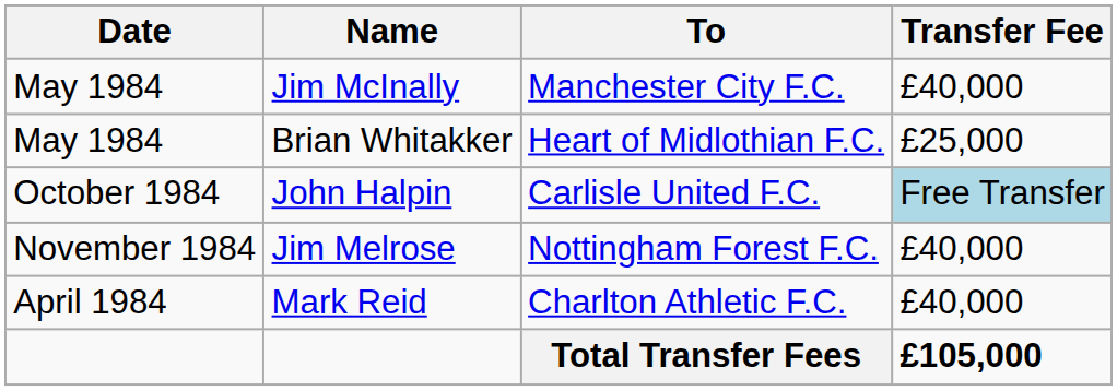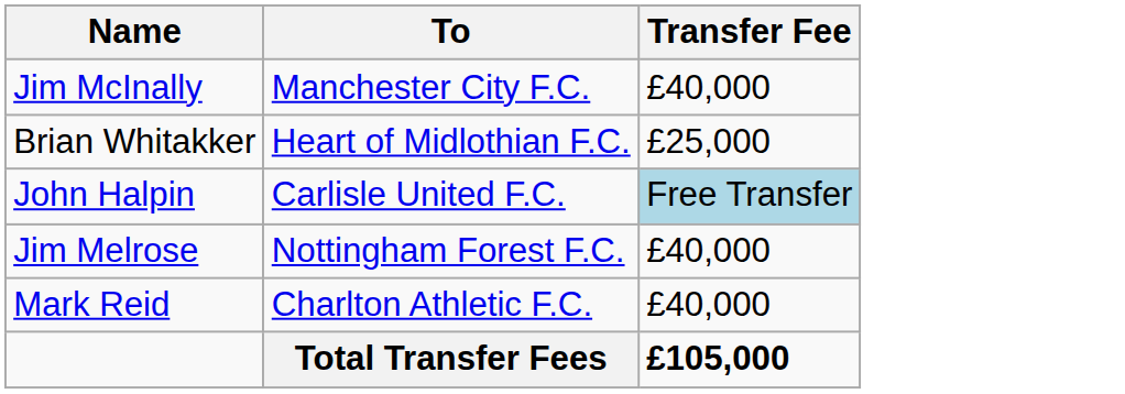 <table class="wikitable sortable">
 <tr>
-<th>Date</th>
 <th>Name</th>
 <th>To</th>
 <th>Transfer Fee</th>
 </tr>
 <tr>
-<td>May 1984</td>
 <td><a href='#'>Jim McInally</a></td>
 <td><a href='#'>Manchester City F.C.</a></td>
 <td>£40,000</td>
 </tr>
 <tr>
-<td>May 1984</td>
 <td>Brian Whitakker</td>
 <td><a href='#'>Heart of Midlothian F.C.</a></td>
 <td>£25,000</td>
 </tr>
 <tr>
-<td>October 1984</td>
 <td><a href='#'>John Halpin</a></td>
 <td><a href='#'>Carlisle United F.C.</a></td>
 <td style="background: lightblue;">Free Transfer</td>
 </tr>
 <tr>
-<td>November 1984</td>
 <td><a href='#'>Jim Melrose</a></td>
 <td><a href='#'>Nottingham Forest F.C.</a></td>
 <td>£40,000</td>
 </tr>
 <tr>
-<td>April 1984</td>
 <td><a href='#'>Mark Reid</a></td>
 <td><a href='#'>Charlton Athletic F.C.</a></td>
 <td>£40,000</td>
 </tr>
 <tr>
 <td></td>
-<td></td>
 <th>Total Transfer Fees</th>
 <td><strong>£105,000</strong></td>
 </tr>
 </table>
